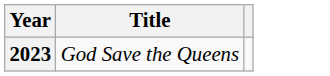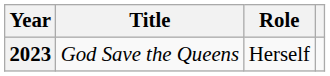 <table class="wikitable sortable plainrowheaders" style="text-align:center;">
 <tr>
 <th scope="col">Year</th>
 <th scope="col">Title</th>
+<th scope="col">Role</th>
 <th style="text-align: center;" class="unsortable"></th>
 </tr>
 <tr>
 <th scope="row">2023</th>
 <td scope="row"><em>God Save the Queens</em> </td>
+<td>Herself</td>
 <td style="text-align:center;"></td>
 </tr>
 </table>
